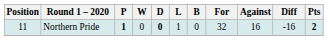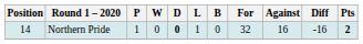 <table class="wikitable" style="text-align:center; font-size:85%;">
 <tr style="background: #d7ebed;">
 <th width="40" abbr="Position">Position</th>
 <th width="100">Round 1 – 2020</th>
 <th width="20" abbr="Played">P</th>
 <th width="20" abbr="Won">W</th>
 <th width="20" abbr="Drawn">D</th>
 <th width="20" abbr="Lost">L</th>
 <th width="20" abbr="Bye">B</th>
 <th width="40" abbr="Points for">For</th>
 <th width="40" abbr="Points against">Against</th>
 <th width="40" abbr="Points difference">Diff</th>
 <th width="20" abbr="Points">Pts</th>
 </tr>
 <tr style="background: #d7ebed;">
-<td>11</td>
+<td>14</td>
 <td style="text-align:left;"> Northern Pride</td>
-<td><strong>1</strong></td>
+<td>1</td>
 <td>0</td>
 <td><strong>0</strong></td>
 <td>1</td>
 <td>0</td>
 <td>32</td>
 <td>16</td>
 <td>-16</td>
 <td><strong>2</strong></td>
 </tr>
 <tr>
 </tr>
 </table>
